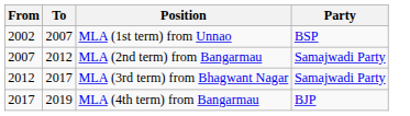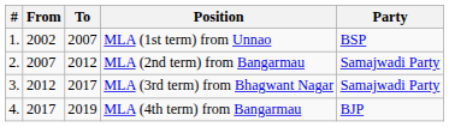 <table class="wikitable sortable">
 <tr>
+<th>#</th>
 <th>From</th>
 <th>To</th>
 <th>Position</th>
 <th>Party</th>
 </tr>
 <tr>
+<td>1.</td>
 <td>2002</td>
 <td>2007</td>
 <td><a href='#'>MLA</a> (1st term) from <a href='#'>Unnao</a></td>
 <td><a href='#'>BSP</a></td>
 </tr>
 <tr>
+<td>2.</td>
 <td>2007</td>
 <td>2012</td>
 <td><a href='#'>MLA</a> (2nd term) from <a href='#'>Bangarmau</a></td>
 <td><a href='#'>Samajwadi Party</a></td>
 </tr>
 <tr>
+<td>3.</td>
 <td>2012</td>
 <td>2017</td>
 <td><a href='#'>MLA</a> (3rd term) from <a href='#'>Bhagwant Nagar</a></td>
 <td><a href='#'>Samajwadi Party</a></td>
 </tr>
 <tr>
+<td>4.</td>
 <td>2017</td>
 <td>2019</td>
 <td><a href='#'>MLA</a> (4th term) from <a href='#'>Bangarmau</a></td>
 <td><a href='#'>BJP</a></td>
 </tr>
 </table>
